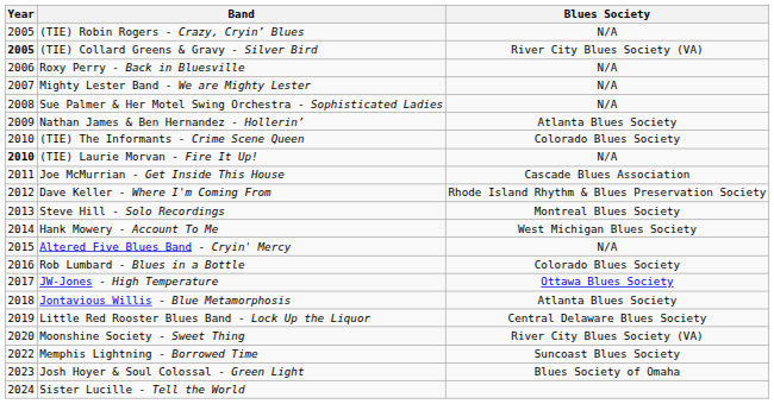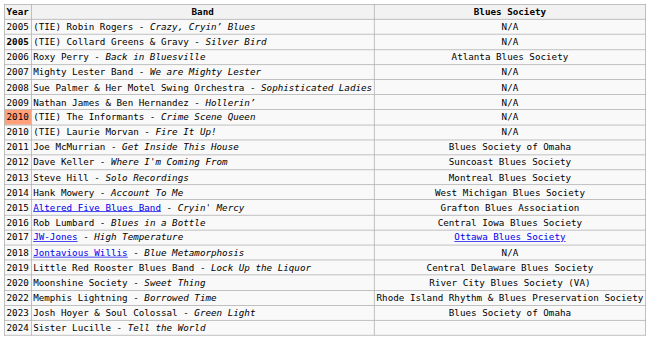 <table class="wikitable sortable">
 <tr>
 <th>Year</th>
 <th>Band</th>
 <th>Blues Society</th>
 </tr>
 <tr>
 <td>2005</td>
 <td>(TIE) Robin Rogers - <em>Crazy, Cryin’ Blues</em></td>
 <td style="text-align:center;">N/A</td>
 </tr>
 <tr>
 <td><strong>2005</strong></td>
 <td>(TIE) Collard Greens & Gravy - <em>Silver Bird</em></td>
-<td style="text-align:center;">River City Blues Society (VA)</td>
+<td style="text-align:center;">N/A</td>
 </tr>
 <tr>
 <td>2006</td>
 <td>Roxy Perry - <em>Back in Bluesville</em></td>
-<td style="text-align:center;">N/A</td>
+<td style="text-align:center;">Atlanta Blues Society</td>
 </tr>
 <tr>
 <td>2007</td>
 <td>Mighty Lester Band - <em>We are Mighty Lester</em></td>
 <td style="text-align:center;">N/A</td>
 </tr>
 <tr>
 <td>2008</td>
 <td>Sue Palmer & Her Motel Swing Orchestra - <em>Sophisticated Ladies</em></td>
 <td style="text-align:center;">N/A</td>
 </tr>
 <tr>
 <td>2009</td>
 <td>Nathan James & Ben Hernandez - <em>Hollerin’</em></td>
-<td style="text-align:center;">Atlanta Blues Society</td>
+<td style="text-align:center;">N/A</td>
+</tr>
+<tr>
+<td style="background: lightsalmon;">2010</td>
+<td>(TIE) The Informants - <em>Crime Scene Queen</em></td>
+<td style="text-align:center;">N/A</td>
 </tr>
 <tr>
 <td>2010</td>
-<td>(TIE) The Informants - <em>Crime Scene Queen</em></td>
-<td style="text-align:center;">Colorado Blues Society</td>
-</tr>
-<tr>
-<td><strong>2010</strong></td>
 <td>(TIE) Laurie Morvan - <em>Fire It Up!</em></td>
 <td style="text-align:center;">N/A</td>
 </tr>
 <tr>
 <td>2011</td>
 <td>Joe McMurrian - <em>Get Inside This House</em></td>
-<td style="text-align:center;">Cascade Blues Association</td>
+<td style="text-align:center;">Blues Society of Omaha</td>
 </tr>
 <tr>
 <td>2012</td>
 <td>Dave Keller - <em>Where I'm Coming From</em></td>
-<td style="text-align:center;">Rhode Island Rhythm & Blues Preservation Society</td>
+<td style="text-align:center;">Suncoast Blues Society</td>
 </tr>
 <tr>
 <td>2013</td>
 <td>Steve Hill - <em>Solo Recordings</em></td>
 <td style="text-align:center;">Montreal Blues Society</td>
 </tr>
 <tr>
 <td>2014</td>
 <td>Hank Mowery - <em>Account To Me</em></td>
 <td style="text-align:center;">West Michigan Blues Society</td>
 </tr>
 <tr>
 <td>2015</td>
 <td><a href='#'>Altered Five Blues Band</a> - <em>Cryin' Mercy</em></td>
-<td style="text-align:center;">N/A</td>
+<td style="text-align:center;">Grafton Blues Association</td>
 </tr>
 <tr>
 <td>2016</td>
 <td>Rob Lumbard - <em>Blues in a Bottle</em></td>
-<td style="text-align:center;">Colorado Blues Society</td>
+<td style="text-align:center;">Central Iowa Blues Society</td>
 </tr>
 <tr>
 <td>2017</td>
 <td><a href='#'>JW-Jones</a> - <em>High Temperature</em></td>
 <td style="text-align:center;"><a href='#'>Ottawa Blues Society</a></td>
 </tr>
 <tr>
 <td>2018</td>
 <td><a href='#'>Jontavious Willis</a> - <em>Blue Metamorphosis</em></td>
-<td style="text-align:center;">Atlanta Blues Society</td>
+<td style="text-align:center;">N/A</td>
 </tr>
 <tr>
 <td>2019</td>
 <td>Little Red Rooster Blues Band - <em>Lock Up the Liquor</em></td>
 <td style="text-align:center;">Central Delaware Blues Society</td>
 </tr>
 <tr>
 <td>2020</td>
 <td>Moonshine Society - <em>Sweet Thing</em></td>
 <td style="text-align:center;">River City Blues Society (VA)</td>
 </tr>
 <tr>
 <td>2022</td>
 <td>Memphis Lightning - <em>Borrowed Time</em></td>
-<td style="text-align:center;">Suncoast Blues Society</td>
+<td style="text-align:center;">Rhode Island Rhythm & Blues Preservation Society</td>
 </tr>
 <tr>
 <td>2023</td>
 <td>Josh Hoyer & Soul Colossal - <em>Green Light</em></td>
 <td style="text-align:center;">Blues Society of Omaha</td>
 </tr>
 <tr>
 <td>2024</td>
 <td>Sister Lucille - <em>Tell the World</em></td>
 <td style="text-align:center;"></td>
 </tr>
 </table>
